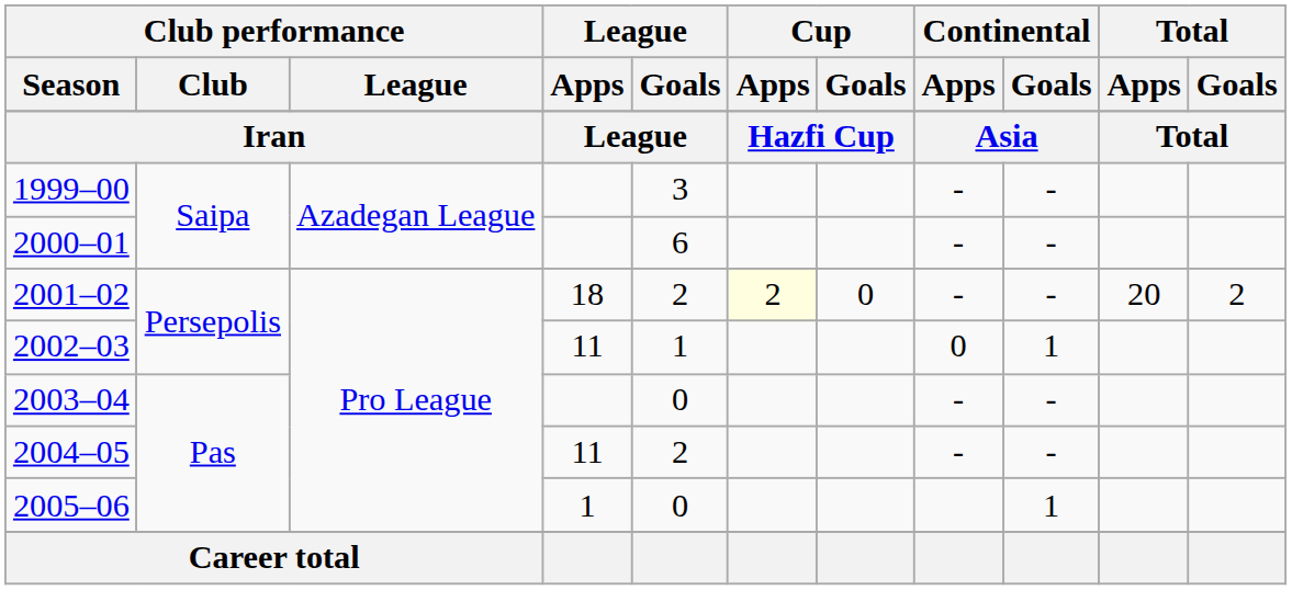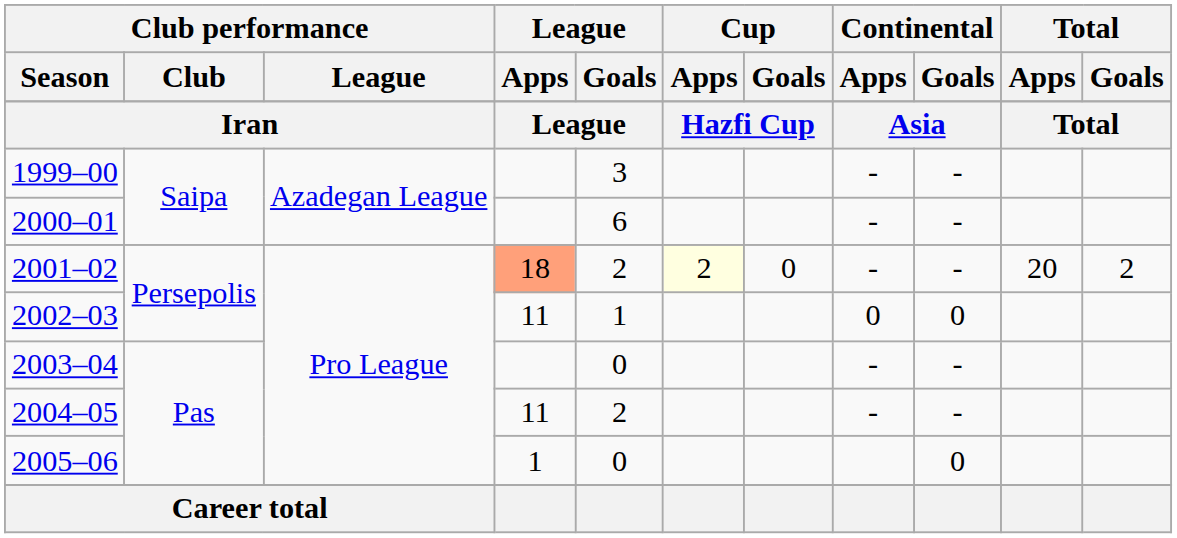 <table class="wikitable" style="text-align:center">
 <tr>
 <th colspan=3>Club performance</th>
 <th colspan=2>League</th>
 <th colspan=2>Cup</th>
 <th colspan=2>Continental</th>
 <th colspan=2>Total</th>
 </tr>
 <tr>
 <th>Season</th>
 <th>Club</th>
 <th>League</th>
 <th>Apps</th>
 <th>Goals</th>
 <th>Apps</th>
 <th>Goals</th>
 <th>Apps</th>
 <th>Goals</th>
 <th>Apps</th>
 <th>Goals</th>
 </tr>
 <tr>
 </tr>
 <tr>
 <th colspan=3>Iran</th>
 <th colspan=2>League</th>
 <th colspan=2><a href='#'>Hazfi Cup</a></th>
 <th colspan=2><a href='#'>Asia</a></th>
 <th colspan=2>Total</th>
 </tr>
 <tr>
 <td><a href='#'>1999–00</a></td>
 <td rowspan="2"><a href='#'>Saipa</a></td>
 <td rowspan="2"><a href='#'>Azadegan League</a></td>
 <td></td>
 <td>3</td>
 <td></td>
 <td></td>
 <td>-</td>
 <td>-</td>
 <td></td>
 <td></td>
 </tr>
 <tr>
 <td><a href='#'>2000–01</a></td>
 <td></td>
 <td>6</td>
 <td></td>
 <td></td>
 <td>-</td>
 <td>-</td>
 <td></td>
 <td></td>
 </tr>
 <tr>
 <td><a href='#'>2001–02</a></td>
 <td rowspan="2"><a href='#'>Persepolis</a></td>
 <td rowspan="5"><a href='#'>Pro League</a></td>
-<td>18</td>
+<td style="background: lightsalmon;">18</td>
 <td>2</td>
 <td style="background: lightyellow;">2</td>
 <td>0</td>
 <td>-</td>
 <td>-</td>
 <td>20</td>
 <td>2</td>
 </tr>
 <tr>
 <td><a href='#'>2002–03</a></td>
 <td>11</td>
 <td>1</td>
 <td></td>
 <td></td>
 <td>0</td>
-<td>1</td>
+<td>0</td>
 <td></td>
 <td></td>
 </tr>
 <tr>
 <td><a href='#'>2003–04</a></td>
 <td rowspan="3"><a href='#'>Pas</a></td>
 <td></td>
 <td>0</td>
 <td></td>
 <td></td>
 <td>-</td>
 <td>-</td>
 <td></td>
 <td></td>
 </tr>
 <tr>
 <td><a href='#'>2004–05</a></td>
 <td>11</td>
 <td>2</td>
 <td></td>
 <td></td>
 <td>-</td>
 <td>-</td>
 <td></td>
 <td></td>
 </tr>
 <tr>
 <td><a href='#'>2005–06</a></td>
 <td>1</td>
 <td>0</td>
 <td></td>
 <td></td>
 <td></td>
-<td>1</td>
+<td>0</td>
 <td></td>
 <td></td>
 </tr>
 <tr>
 </tr>
 <tr>
 <th colspan=3>Career total</th>
 <th></th>
 <th></th>
 <th></th>
 <th></th>
 <th></th>
 <th></th>
 <th></th>
 <th></th>
 </tr>
 </table>
